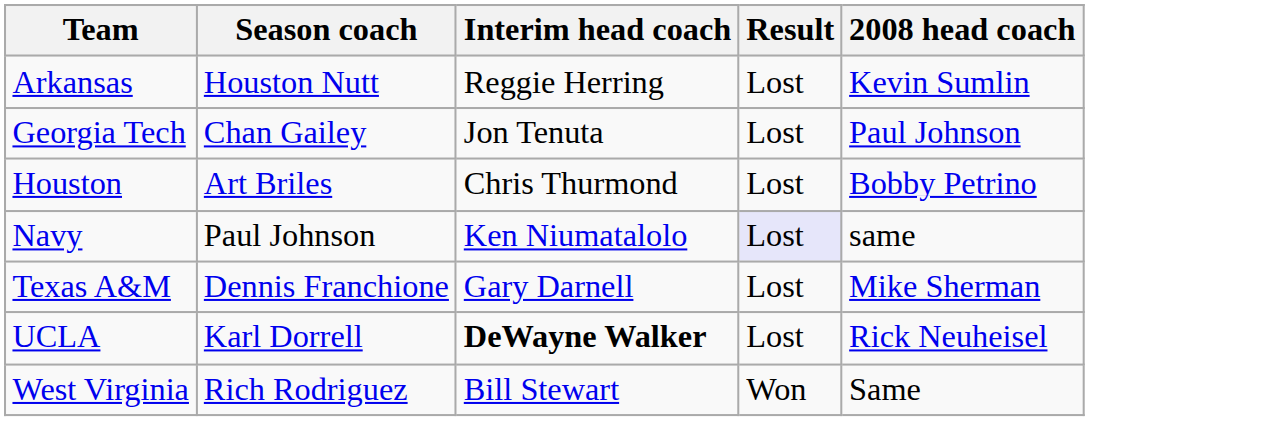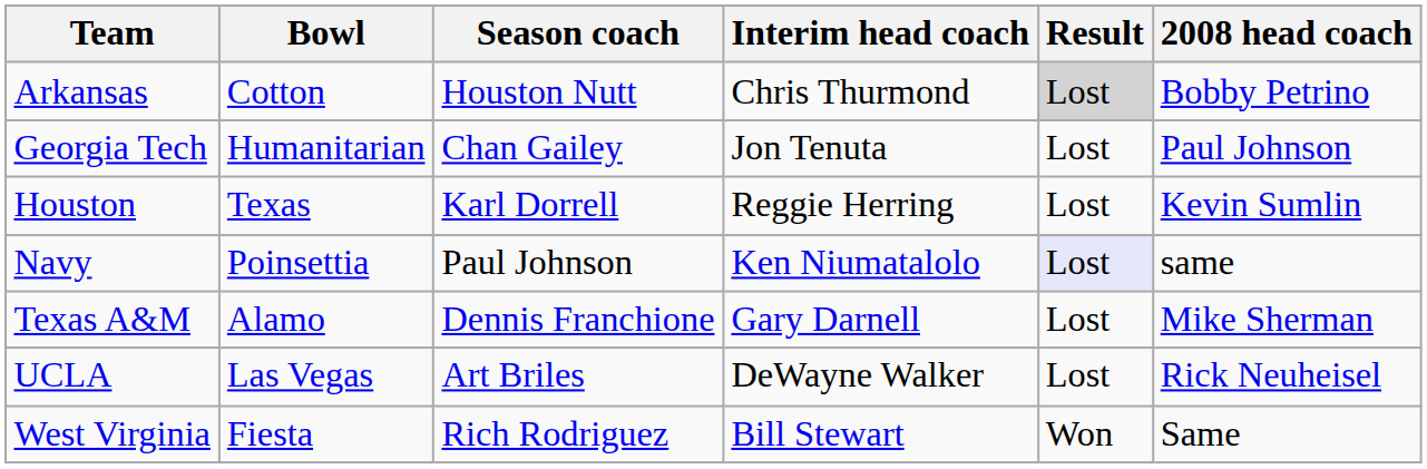 <table class="wikitable">
 <tr>
 <th>Team</th>
+<th>Bowl</th>
 <th>Season coach</th>
 <th>Interim head coach</th>
 <th>Result</th>
 <th>2008 head coach</th>
 </tr>
 <tr>
 <td><a href='#'>Arkansas</a></td>
+<td><a href='#'>Cotton</a></td>
 <td><a href='#'>Houston Nutt</a></td>
-<td>Reggie Herring</td>
-<td>Lost</td>
-<td><a href='#'>Kevin Sumlin</a></td>
+<td>Chris Thurmond</td>
+<td style="background: lightgrey;">Lost</td>
+<td><a href='#'>Bobby Petrino</a></td>
 </tr>
 <tr>
 <td><a href='#'>Georgia Tech</a></td>
+<td><a href='#'>Humanitarian</a></td>
 <td><a href='#'>Chan Gailey</a></td>
 <td>Jon Tenuta</td>
 <td>Lost</td>
 <td><a href='#'>Paul Johnson</a></td>
 </tr>
 <tr>
 <td><a href='#'>Houston</a></td>
-<td><a href='#'>Art Briles</a></td>
-<td>Chris Thurmond</td>
+<td><a href='#'>Texas</a></td>
+<td><a href='#'>Karl Dorrell</a></td>
+<td>Reggie Herring</td>
 <td>Lost</td>
-<td><a href='#'>Bobby Petrino</a></td>
+<td><a href='#'>Kevin Sumlin</a></td>
 </tr>
 <tr>
 <td><a href='#'>Navy</a></td>
+<td><a href='#'>Poinsettia</a></td>
 <td>Paul Johnson</td>
 <td><a href='#'>Ken Niumatalolo</a></td>
 <td style="background: lavender;">Lost</td>
 <td>same</td>
 </tr>
 <tr>
 <td><a href='#'>Texas A&M</a></td>
+<td><a href='#'>Alamo</a></td>
 <td><a href='#'>Dennis Franchione</a></td>
 <td><a href='#'>Gary Darnell</a></td>
 <td>Lost</td>
 <td><a href='#'>Mike Sherman</a></td>
 </tr>
 <tr>
 <td><a href='#'>UCLA</a></td>
-<td><a href='#'>Karl Dorrell</a></td>
-<td><strong>DeWayne Walker</strong></td>
+<td><a href='#'>Las Vegas</a></td>
+<td><a href='#'>Art Briles</a></td>
+<td>DeWayne Walker</td>
 <td>Lost</td>
 <td><a href='#'>Rick Neuheisel</a></td>
 </tr>
 <tr>
 <td><a href='#'>West Virginia</a></td>
+<td><a href='#'>Fiesta</a></td>
 <td><a href='#'>Rich Rodriguez</a></td>
 <td><a href='#'>Bill Stewart</a></td>
 <td>Won</td>
 <td>Same</td>
 </tr>
 </table>
